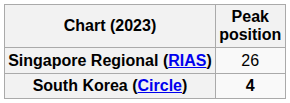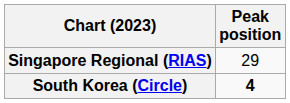 <table class="wikitable sortable plainrowheaders" style="text-align:center">
 <tr>
 <th scope="col">Chart (2023)</th>
 <th scope="col">Peak<br>position</th>
 </tr>
 <tr>
 <th scope="row">Singapore Regional (<a href='#'>RIAS</a>)</th>
-<td>26</td>
+<td>29</td>
 </tr>
 <tr>
 <th scope="row">South Korea (<a href='#'>Circle</a>)</th>
 <td><strong>4</strong></td>
 </tr>
 </table>
